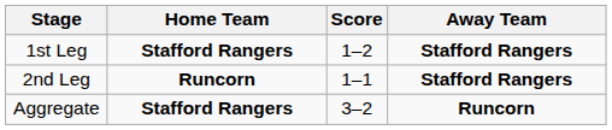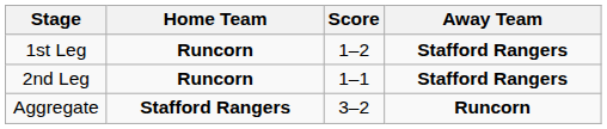 <table class="wikitable" style="text-align:center">
 <tr>
 <th width=80>Stage</th>
 <th width=180>Home Team</th>
 <th width=20>Score</th>
 <th width=180>Away Team</th>
 </tr>
 <tr>
 <td>1st Leg</td>
-<td><strong>Stafford Rangers</strong></td>
+<td><strong>Runcorn</strong></td>
 <td>1–2</td>
 <td><strong>Stafford Rangers</strong></td>
 </tr>
 <tr>
 <td>2nd Leg</td>
 <td><strong>Runcorn</strong></td>
 <td>1–1</td>
 <td><strong>Stafford Rangers</strong></td>
 </tr>
 <tr>
 <td>Aggregate</td>
 <td><strong>Stafford Rangers</strong></td>
 <td>3–2</td>
 <td><strong>Runcorn</strong></td>
 </tr>
 </table>
